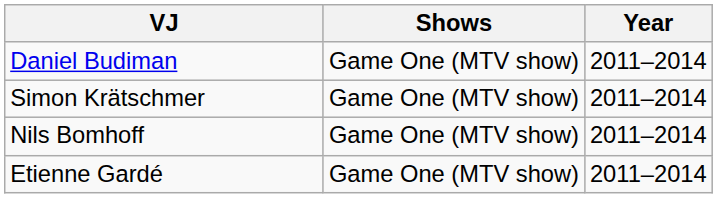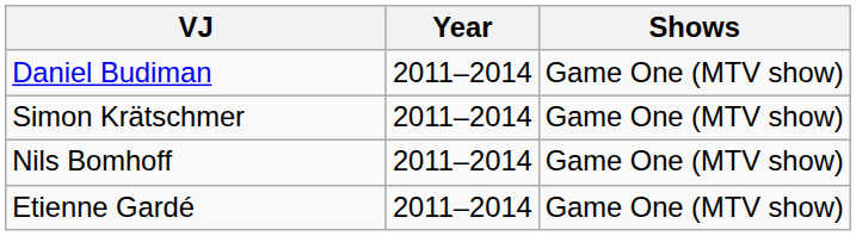 <table class="wikitable sortable">
 <tr>
 <th style="width:13em;">VJ</th>
+<th>Year</th>
 <th>Shows</th>
-<th>Year</th>
 </tr>
 <tr>
 <td><a href='#'>Daniel Budiman</a></td>
+<td>2011–2014</td>
 <td>Game One (MTV show)</td>
-<td>2011–2014</td>
 </tr>
 <tr>
 <td>Simon Krätschmer</td>
+<td>2011–2014</td>
 <td>Game One (MTV show)</td>
-<td>2011–2014</td>
 </tr>
 <tr>
 <td>Nils Bomhoff</td>
+<td>2011–2014</td>
 <td>Game One (MTV show)</td>
-<td>2011–2014</td>
 </tr>
 <tr>
 <td>Etienne Gardé</td>
+<td>2011–2014</td>
 <td>Game One (MTV show)</td>
-<td>2011–2014</td>
 </tr>
 </table>
